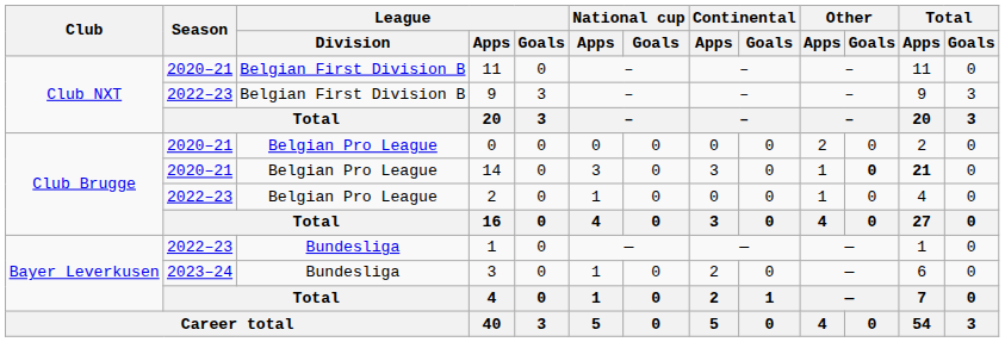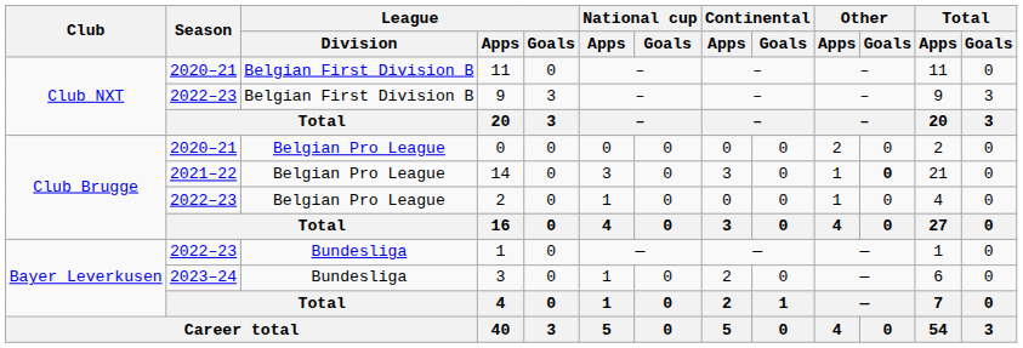 <table class=wikitable style=text-align:center>
 <tr>
 <th rowspan=2>Club</th>
 <th rowspan=2>Season</th>
 <th colspan=3>League</th>
 <th colspan=2>National cup</th>
 <th colspan=2>Continental</th>
 <th colspan=2>Other</th>
 <th colspan=2>Total</th>
 </tr>
 <tr>
 <th>Division</th>
 <th>Apps</th>
 <th>Goals</th>
 <th>Apps</th>
 <th>Goals</th>
 <th>Apps</th>
 <th>Goals</th>
 <th>Apps</th>
 <th>Goals</th>
 <th>Apps</th>
 <th>Goals</th>
 </tr>
 <tr>
 <td rowspan=3><a href='#'>Club NXT</a></td>
 <td><a href='#'>2020–21</a></td>
 <td><a href='#'>Belgian First Division B</a></td>
 <td>11</td>
 <td>0</td>
 <td colspan="2">–</td>
 <td colspan="2">–</td>
 <td colspan="2">–</td>
 <td>11</td>
 <td>0</td>
 </tr>
 <tr>
 <td><a href='#'>2022–23</a></td>
 <td>Belgian First Division B</td>
 <td>9</td>
 <td>3</td>
 <td colspan="2">–</td>
 <td colspan="2">–</td>
 <td colspan="2">–</td>
 <td>9</td>
 <td>3</td>
 </tr>
 <tr>
 <th colspan=2>Total</th>
 <th>20</th>
 <th>3</th>
 <th colspan="2">–</th>
 <th colspan="2">–</th>
 <th colspan="2">–</th>
 <th>20</th>
 <th>3</th>
 </tr>
 <tr>
 <td rowspan="4"><a href='#'>Club Brugge</a></td>
 <td><a href='#'>2020–21</a></td>
 <td><a href='#'>Belgian Pro League</a></td>
 <td>0</td>
 <td>0</td>
 <td>0</td>
 <td>0</td>
 <td>0</td>
 <td>0</td>
 <td>2</td>
 <td>0</td>
 <td>2</td>
 <td>0</td>
 </tr>
 <tr>
-<td><a href='#'>2020–21</a></td>
+<td><a href='#'>2021–22</a></td>
 <td>Belgian Pro League</td>
 <td>14</td>
 <td>0</td>
 <td>3</td>
 <td>0</td>
 <td>3</td>
 <td>0</td>
 <td>1</td>
 <td><strong>0</strong></td>
-<td><strong>21</strong></td>
+<td>21</td>
 <td>0</td>
 </tr>
 <tr>
 <td><a href='#'>2022–23</a></td>
 <td>Belgian Pro League</td>
 <td>2</td>
 <td>0</td>
 <td>1</td>
 <td>0</td>
 <td>0</td>
 <td>0</td>
 <td>1</td>
 <td>0</td>
 <td>4</td>
 <td>0</td>
 </tr>
 <tr>
 <th colspan=2>Total</th>
 <th>16</th>
 <th>0</th>
 <th>4</th>
 <th>0</th>
 <th>3</th>
 <th>0</th>
 <th>4</th>
 <th>0</th>
 <th>27</th>
 <th>0</th>
 </tr>
 <tr>
 <td rowspan=3><a href='#'>Bayer Leverkusen</a></td>
 <td><a href='#'>2022–23</a></td>
 <td><a href='#'>Bundesliga</a></td>
 <td>1</td>
 <td>0</td>
 <td colspan=2>—</td>
 <td colspan=2>—</td>
 <td colspan=2>—</td>
 <td>1</td>
 <td>0</td>
 </tr>
 <tr>
 <td><a href='#'>2023–24</a></td>
 <td>Bundesliga</td>
 <td>3</td>
 <td>0</td>
 <td>1</td>
 <td>0</td>
 <td>2</td>
 <td>0</td>
 <td colspan=2>—</td>
 <td>6</td>
 <td>0</td>
 </tr>
 <tr>
 <th colspan=2>Total</th>
 <th>4</th>
 <th>0</th>
 <th>1</th>
 <th>0</th>
 <th>2</th>
 <th>1</th>
 <th colspan=2>—</th>
 <th>7</th>
 <th>0</th>
 </tr>
 <tr>
 <th colspan=3>Career total</th>
 <th>40</th>
 <th>3</th>
 <th>5</th>
 <th>0</th>
 <th>5</th>
 <th>0</th>
 <th>4</th>
 <th>0</th>
 <th>54</th>
 <th>3</th>
 </tr>
 </table>
